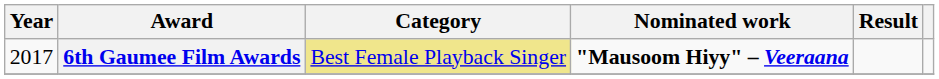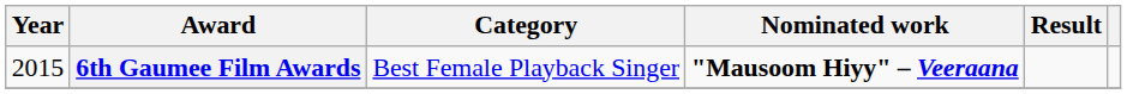 <table class="wikitable plainrowheaders sortable">
 <tr>
 <th scope="col">Year</th>
 <th scope="col">Award</th>
 <th scope="col">Category</th>
 <th scope="col">Nominated work</th>
 <th scope="col">Result</th>
 <th scope="col" class="unsortable"></th>
 </tr>
 <tr>
-<td>2017</td>
+<td>2015</td>
 <th scope="row"><a href='#'>6th Gaumee Film Awards</a></th>
-<td style="background: khaki;"><a href='#'>Best Female Playback Singer</a></td>
+<td><a href='#'>Best Female Playback Singer</a></td>
 <td><strong>"Mausoom Hiyy" – <em><a href='#'>Veeraana</a></em></strong></td>
 <td></td>
 <td style="text-align:center;"></td>
 </tr>
 <tr>
 </tr>
 </table>
